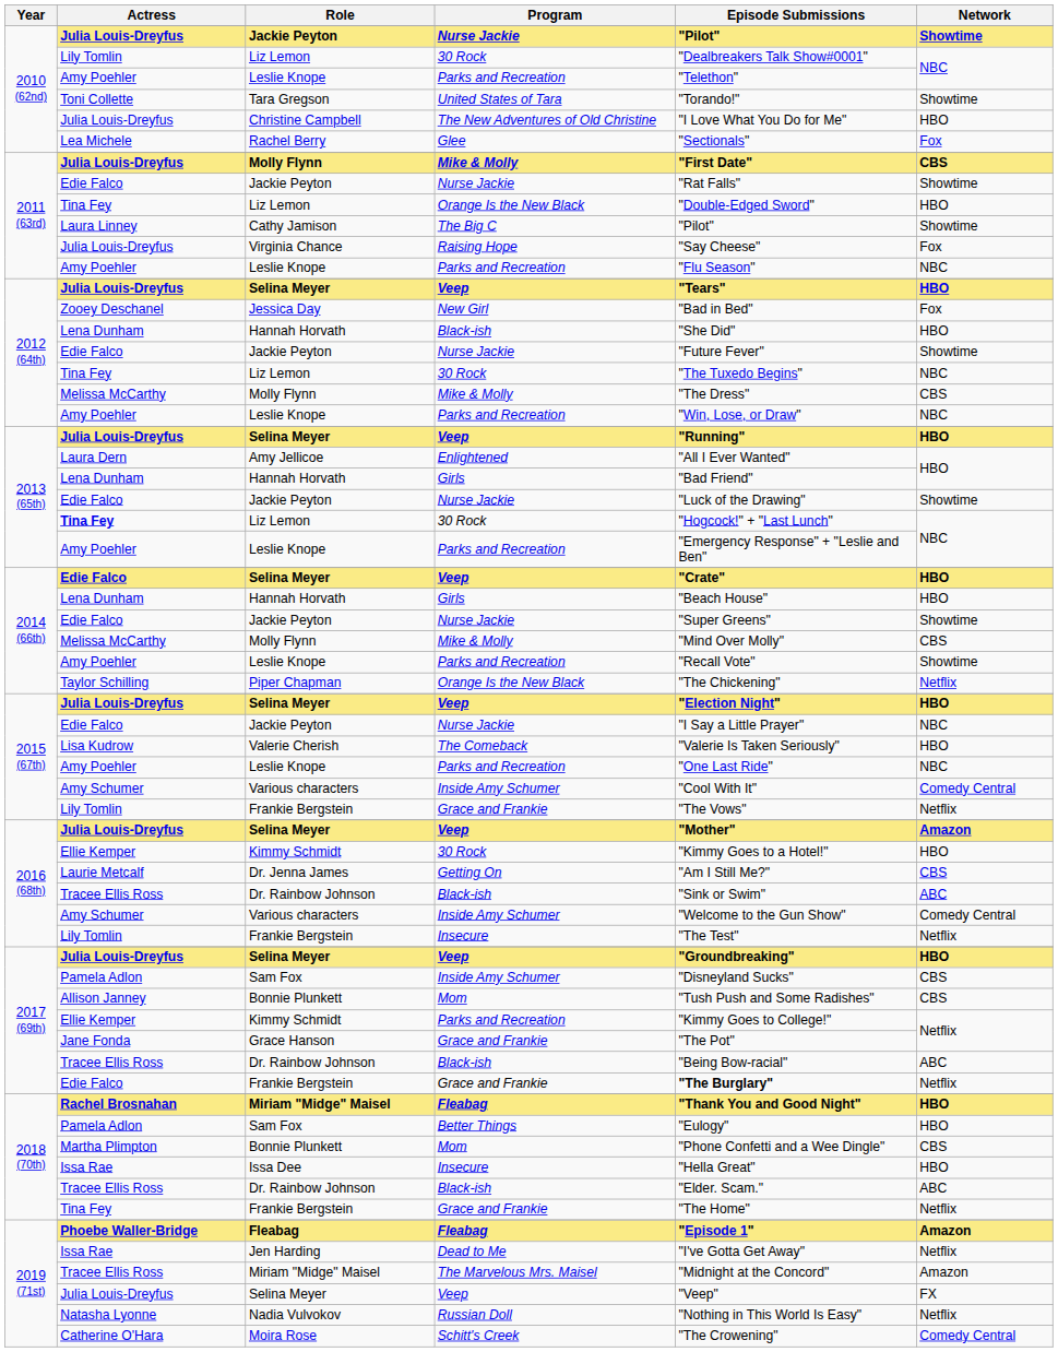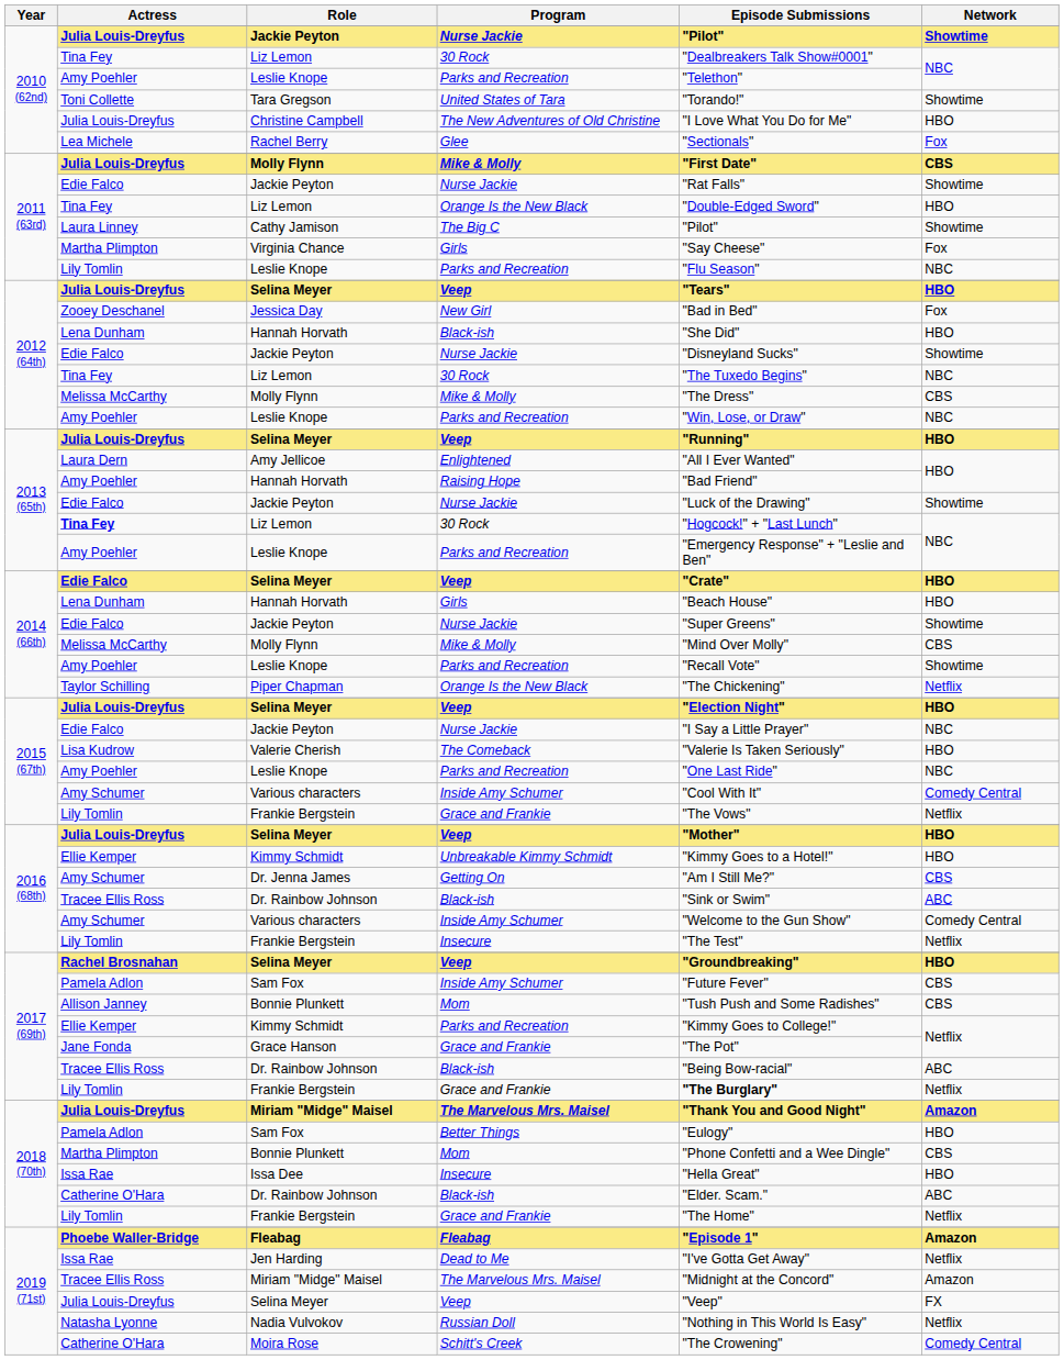 <table class="wikitable" style="width:100%; text-align: left;">
 <tr style="background:#bebebe;">
 <th style="width:5%;">Year</th>
 <th style="width:18%;">Actress</th>
 <th style="width:18%;">Role</th>
 <th style="width:23%;">Program</th>
 <th style="width:23%;">Episode Submissions</th>
 <th style="width:13%;">Network</th>
 </tr>
 <tr>
 <td rowspan=7 style="text-align:center"><a href='#'>2010</a><br><small><a href='#'>(62nd)</a></small><br></td>
 </tr>
 <tr style="background:#FAEB86">
 <td><strong><a href='#'>Julia Louis-Dreyfus</a></strong></td>
 <td><strong>Jackie Peyton</strong></td>
 <td><strong><em><a href='#'>Nurse Jackie</a></em></strong></td>
 <td><strong>"Pilot"</strong></td>
 <td><strong><a href='#'>Showtime</a></strong></td>
 </tr>
 <tr>
-<td><a href='#'>Lily Tomlin</a></td>
+<td><a href='#'>Tina Fey</a></td>
 <td><a href='#'>Liz Lemon</a></td>
 <td><em><a href='#'>30 Rock</a></em></td>
 <td>"<a href='#'>Dealbreakers Talk Show#0001</a>"</td>
 <td rowspan="2"><a href='#'>NBC</a></td>
 </tr>
 <tr>
 <td><a href='#'>Amy Poehler</a></td>
 <td><a href='#'>Leslie Knope</a></td>
 <td><em><a href='#'>Parks and Recreation</a></em></td>
 <td>"<a href='#'>Telethon</a>"</td>
 </tr>
 <tr>
 <td><a href='#'>Toni Collette</a></td>
 <td>Tara Gregson</td>
 <td><em><a href='#'>United States of Tara</a></em></td>
 <td>"Torando!"</td>
 <td>Showtime</td>
 </tr>
 <tr>
 <td><a href='#'>Julia Louis-Dreyfus</a></td>
 <td><a href='#'>Christine Campbell</a></td>
 <td><em><a href='#'>The New Adventures of Old Christine</a></em></td>
 <td>"I Love What You Do for Me"</td>
 <td>HBO</td>
 </tr>
 <tr>
 <td><a href='#'>Lea Michele</a></td>
 <td><a href='#'>Rachel Berry</a></td>
 <td><em><a href='#'>Glee</a></em></td>
 <td>"<a href='#'>Sectionals</a>"</td>
 <td><a href='#'>Fox</a></td>
 </tr>
 <tr>
 <td rowspan=7 style="text-align:center"><a href='#'>2011</a><br><small><a href='#'>(63rd)</a></small><br></td>
 </tr>
 <tr style="background:#FAEB86">
 <td><strong><a href='#'>Julia Louis-Dreyfus</a></strong></td>
 <td><strong>Molly Flynn</strong></td>
 <td><strong><em><a href='#'>Mike & Molly</a></em></strong></td>
 <td><strong>"First Date"</strong></td>
 <td><strong>CBS</strong></td>
 </tr>
 <tr>
 <td><a href='#'>Edie Falco</a></td>
 <td>Jackie Peyton</td>
 <td><em><a href='#'>Nurse Jackie</a></em></td>
 <td>"Rat Falls"</td>
 <td>Showtime</td>
 </tr>
 <tr>
 <td><a href='#'>Tina Fey</a></td>
 <td>Liz Lemon</td>
 <td><em><a href='#'>Orange Is the New Black</a></em></td>
 <td>"<a href='#'>Double-Edged Sword</a>"</td>
 <td>HBO</td>
 </tr>
 <tr>
 <td><a href='#'>Laura Linney</a></td>
 <td>Cathy Jamison</td>
 <td><em><a href='#'>The Big C</a></em></td>
 <td>"Pilot"</td>
 <td>Showtime</td>
 </tr>
 <tr>
-<td><a href='#'>Julia Louis-Dreyfus</a></td>
+<td><a href='#'>Martha Plimpton</a></td>
 <td>Virginia Chance</td>
-<td><em><a href='#'>Raising Hope</a></em></td>
+<td><em><a href='#'>Girls</a></em></td>
 <td>"Say Cheese"</td>
 <td>Fox</td>
 </tr>
 <tr>
-<td><a href='#'>Amy Poehler</a></td>
+<td><a href='#'>Lily Tomlin</a></td>
 <td>Leslie Knope</td>
 <td><em><a href='#'>Parks and Recreation</a></em></td>
 <td>"<a href='#'>Flu Season</a>"</td>
 <td>NBC</td>
 </tr>
 <tr>
 <td rowspan=8 style="text-align:center"><a href='#'>2012</a><br><small><a href='#'>(64th)</a></small><br></td>
 </tr>
 <tr style="background:#FAEB86">
 <td><strong><a href='#'>Julia Louis-Dreyfus</a></strong></td>
 <td><strong>Selina Meyer</strong></td>
 <td><strong><em><a href='#'>Veep</a></em></strong></td>
 <td><strong>"Tears"</strong></td>
 <td><strong><a href='#'>HBO</a></strong></td>
 </tr>
 <tr>
 <td><a href='#'>Zooey Deschanel</a></td>
 <td><a href='#'>Jessica Day</a></td>
 <td><em><a href='#'>New Girl</a></em></td>
 <td>"Bad in Bed"</td>
 <td>Fox</td>
 </tr>
 <tr>
 <td><a href='#'>Lena Dunham</a></td>
 <td>Hannah Horvath</td>
 <td><em><a href='#'>Black-ish</a></em></td>
 <td>"She Did"</td>
 <td>HBO</td>
 </tr>
 <tr>
 <td><a href='#'>Edie Falco</a></td>
 <td>Jackie Peyton</td>
 <td><em><a href='#'>Nurse Jackie</a></em></td>
-<td>"Future Fever"</td>
+<td>"Disneyland Sucks"</td>
 <td>Showtime</td>
 </tr>
 <tr>
 <td><a href='#'>Tina Fey</a></td>
 <td>Liz Lemon</td>
 <td><em><a href='#'>30 Rock</a></em></td>
 <td>"<a href='#'>The Tuxedo Begins</a>"</td>
 <td>NBC</td>
 </tr>
 <tr>
 <td><a href='#'>Melissa McCarthy</a></td>
 <td>Molly Flynn</td>
 <td><em><a href='#'>Mike & Molly</a></em></td>
 <td>"The Dress"</td>
 <td>CBS</td>
 </tr>
 <tr>
 <td><a href='#'>Amy Poehler</a></td>
 <td>Leslie Knope</td>
 <td><em><a href='#'>Parks and Recreation</a></em></td>
 <td>"<a href='#'>Win, Lose, or Draw</a>"</td>
 <td>NBC</td>
 </tr>
 <tr>
 <td rowspan=7 style="text-align:center"><a href='#'>2013</a><br><small><a href='#'>(65th)</a></small><br></td>
 </tr>
 <tr style="background:#FAEB86">
 <td><strong><a href='#'>Julia Louis-Dreyfus</a></strong></td>
 <td><strong>Selina Meyer</strong></td>
 <td><strong><em><a href='#'>Veep</a></em></strong></td>
 <td><strong>"Running"</strong></td>
 <td><strong>HBO</strong></td>
 </tr>
 <tr>
 <td><a href='#'>Laura Dern</a></td>
 <td>Amy Jellicoe</td>
 <td><em><a href='#'>Enlightened</a></em></td>
 <td>"All I Ever Wanted"</td>
 <td rowspan=2>HBO</td>
 </tr>
 <tr>
-<td><a href='#'>Lena Dunham</a></td>
+<td><a href='#'>Amy Poehler</a></td>
 <td>Hannah Horvath</td>
-<td><em><a href='#'>Girls</a></em></td>
+<td><em><a href='#'>Raising Hope</a></em></td>
 <td>"Bad Friend"</td>
 </tr>
 <tr>
 <td><a href='#'>Edie Falco</a></td>
 <td>Jackie Peyton</td>
 <td><em><a href='#'>Nurse Jackie</a></em></td>
 <td>"Luck of the Drawing"</td>
 <td>Showtime</td>
 </tr>
 <tr>
 <td><strong><a href='#'>Tina Fey</a></strong></td>
 <td>Liz Lemon</td>
 <td><em>30 Rock</em></td>
 <td>"<a href='#'>Hogcock!</a>" + "<a href='#'>Last Lunch</a>"</td>
 <td rowspan=2>NBC</td>
 </tr>
 <tr>
 <td><a href='#'>Amy Poehler</a></td>
 <td>Leslie Knope</td>
 <td><em><a href='#'>Parks and Recreation</a></em></td>
 <td>"Emergency Response" + "Leslie and Ben"</td>
 </tr>
 <tr>
 <td rowspan=7 style="text-align:center"><a href='#'>2014</a><br><small><a href='#'>(66th)</a></small><br></td>
 </tr>
 <tr style="background:#FAEB86">
 <td><strong><a href='#'>Edie Falco</a></strong></td>
 <td><strong>Selina Meyer</strong></td>
 <td><strong><em><a href='#'>Veep</a></em></strong></td>
 <td><strong>"Crate"</strong></td>
 <td><strong>HBO</strong></td>
 </tr>
 <tr>
 <td><a href='#'>Lena Dunham</a></td>
 <td>Hannah Horvath</td>
 <td><em><a href='#'>Girls</a></em></td>
 <td>"Beach House"</td>
 <td>HBO</td>
 </tr>
 <tr>
 <td><a href='#'>Edie Falco</a></td>
 <td>Jackie Peyton</td>
 <td><em><a href='#'>Nurse Jackie</a></em></td>
 <td>"Super Greens"</td>
 <td>Showtime</td>
 </tr>
 <tr>
 <td><a href='#'>Melissa McCarthy</a></td>
 <td>Molly Flynn</td>
 <td><em><a href='#'>Mike & Molly</a></em></td>
 <td>"Mind Over Molly"</td>
 <td>CBS</td>
 </tr>
 <tr>
 <td><a href='#'>Amy Poehler</a></td>
 <td>Leslie Knope</td>
 <td><em><a href='#'>Parks and Recreation</a></em></td>
 <td>"Recall Vote"</td>
 <td>Showtime</td>
 </tr>
 <tr>
 <td><a href='#'>Taylor Schilling</a></td>
 <td><a href='#'>Piper Chapman</a></td>
 <td><em><a href='#'>Orange Is the New Black</a></em></td>
 <td>"The Chickening"</td>
 <td><a href='#'>Netflix</a></td>
 </tr>
 <tr>
 <td rowspan=7 style="text-align:center"><a href='#'>2015</a><br><small><a href='#'>(67th)</a></small><br></td>
 </tr>
 <tr style="background:#FAEB86">
 <td><strong><a href='#'>Julia Louis-Dreyfus</a></strong></td>
 <td><strong>Selina Meyer</strong></td>
 <td><strong><em><a href='#'>Veep</a></em></strong></td>
 <td><strong>"<a href='#'>Election Night</a>"</strong></td>
 <td><strong>HBO</strong></td>
 </tr>
 <tr>
 <td><a href='#'>Edie Falco</a></td>
 <td>Jackie Peyton</td>
 <td><em><a href='#'>Nurse Jackie</a></em></td>
 <td>"I Say a Little Prayer"</td>
 <td>NBC</td>
 </tr>
 <tr>
 <td><a href='#'>Lisa Kudrow</a></td>
 <td>Valerie Cherish</td>
 <td><em><a href='#'>The Comeback</a></em></td>
 <td>"Valerie Is Taken Seriously"</td>
 <td>HBO</td>
 </tr>
 <tr>
 <td><a href='#'>Amy Poehler</a></td>
 <td>Leslie Knope</td>
 <td><em><a href='#'>Parks and Recreation</a></em></td>
 <td>"<a href='#'>One Last Ride</a>"</td>
 <td>NBC</td>
 </tr>
 <tr>
 <td><a href='#'>Amy Schumer</a></td>
 <td>Various characters</td>
 <td><em><a href='#'>Inside Amy Schumer</a></em></td>
 <td>"Cool With It"</td>
 <td><a href='#'>Comedy Central</a></td>
 </tr>
 <tr>
 <td><a href='#'>Lily Tomlin</a></td>
 <td>Frankie Bergstein</td>
 <td><em><a href='#'>Grace and Frankie</a></em></td>
 <td>"The Vows"</td>
 <td>Netflix</td>
 </tr>
 <tr>
 <td rowspan=7 style="text-align:center"><a href='#'>2016</a><br><small><a href='#'>(68th)</a></small><br></td>
 </tr>
 <tr style="background:#FAEB86" colspan="5" |>
 <td><strong><a href='#'>Julia Louis-Dreyfus</a></strong></td>
 <td><strong>Selina Meyer</strong></td>
 <td><strong><em><a href='#'>Veep</a></em></strong></td>
 <td><strong>"Mother"</strong></td>
-<td><strong><a href='#'>Amazon</a></strong></td>
+<td><strong>HBO</strong></td>
 </tr>
 <tr>
 <td><a href='#'>Ellie Kemper</a></td>
 <td><a href='#'>Kimmy Schmidt</a></td>
-<td><em><a href='#'>30 Rock</a></em></td>
+<td><em><a href='#'>Unbreakable Kimmy Schmidt</a></em></td>
 <td>"Kimmy Goes to a Hotel!"</td>
 <td>HBO</td>
 </tr>
 <tr>
-<td><a href='#'>Laurie Metcalf</a></td>
+<td><a href='#'>Amy Schumer</a></td>
 <td>Dr. Jenna James</td>
 <td><em><a href='#'>Getting On</a></em></td>
 <td>"Am I Still Me?"</td>
 <td><a href='#'>CBS</a></td>
 </tr>
 <tr>
 <td><a href='#'>Tracee Ellis Ross</a></td>
 <td>Dr. Rainbow Johnson</td>
 <td><em><a href='#'>Black-ish</a></em></td>
 <td>"Sink or Swim"</td>
 <td><a href='#'>ABC</a></td>
 </tr>
 <tr>
 <td><a href='#'>Amy Schumer</a></td>
 <td>Various characters</td>
 <td><em><a href='#'>Inside Amy Schumer</a></em></td>
 <td>"Welcome to the Gun Show"</td>
 <td>Comedy Central</td>
 </tr>
 <tr>
 <td><a href='#'>Lily Tomlin</a></td>
 <td>Frankie Bergstein</td>
 <td><em><a href='#'>Insecure</a></em></td>
 <td>"The Test"</td>
 <td>Netflix</td>
 </tr>
 <tr>
 <td rowspan=8 style="text-align:center"><a href='#'>2017</a><br><small><a href='#'>(69th)</a></small><br></td>
 </tr>
 <tr style="background:#FAEB86" colspan="5" |>
-<td><strong><a href='#'>Julia Louis-Dreyfus</a></strong></td>
+<td><strong><a href='#'>Rachel Brosnahan</a></strong></td>
 <td><strong>Selina Meyer</strong></td>
 <td><strong><em><a href='#'>Veep</a></em></strong></td>
 <td><strong>"Groundbreaking"</strong></td>
 <td><strong>HBO</strong></td>
 </tr>
 <tr>
 <td><a href='#'>Pamela Adlon</a></td>
 <td>Sam Fox</td>
 <td><em><a href='#'>Inside Amy Schumer</a></em></td>
-<td>"Disneyland Sucks"</td>
+<td>"Future Fever"</td>
 <td>CBS</td>
 </tr>
 <tr>
 <td><a href='#'>Allison Janney</a></td>
 <td>Bonnie Plunkett</td>
 <td><em><a href='#'>Mom</a></em></td>
 <td>"Tush Push and Some Radishes"</td>
 <td>CBS</td>
 </tr>
 <tr>
 <td><a href='#'>Ellie Kemper</a></td>
 <td>Kimmy Schmidt</td>
 <td><em><a href='#'>Parks and Recreation</a></em></td>
 <td>"Kimmy Goes to College!"</td>
 <td rowspan="2">Netflix</td>
 </tr>
 <tr>
 <td><a href='#'>Jane Fonda</a></td>
 <td>Grace Hanson</td>
 <td><em><a href='#'>Grace and Frankie</a></em></td>
 <td>"The Pot"</td>
 </tr>
 <tr>
 <td><a href='#'>Tracee Ellis Ross</a></td>
 <td>Dr. Rainbow Johnson</td>
 <td><em><a href='#'>Black-ish</a></em></td>
 <td>"Being Bow-racial"</td>
 <td>ABC</td>
 </tr>
 <tr>
-<td><a href='#'>Edie Falco</a></td>
+<td><a href='#'>Lily Tomlin</a></td>
 <td>Frankie Bergstein</td>
 <td><em>Grace and Frankie</em></td>
 <td><strong>"The Burglary"</strong></td>
 <td>Netflix</td>
 </tr>
 <tr>
 <td rowspan=7 style="text-align:center"><a href='#'>2018</a><br><small><a href='#'>(70th)</a></small><br></td>
 </tr>
 <tr style="background:#FAEB86">
-<td><strong><a href='#'>Rachel Brosnahan</a></strong></td>
+<td><strong><a href='#'>Julia Louis-Dreyfus</a></strong></td>
 <td><strong>Miriam "Midge" Maisel</strong></td>
-<td><strong><em><a href='#'>Fleabag</a></em></strong></td>
+<td><strong><em><a href='#'>The Marvelous Mrs. Maisel</a></em></strong></td>
 <td><strong>"Thank You and Good Night"</strong></td>
-<td><strong>HBO</strong></td>
+<td><strong><a href='#'>Amazon</a></strong></td>
 </tr>
 <tr>
 <td><a href='#'>Pamela Adlon</a></td>
 <td>Sam Fox</td>
 <td><em><a href='#'>Better Things</a></em></td>
 <td>"Eulogy"</td>
 <td>HBO</td>
 </tr>
 <tr>
 <td><a href='#'>Martha Plimpton</a></td>
 <td>Bonnie Plunkett</td>
 <td><em><a href='#'>Mom</a></em></td>
 <td>"Phone Confetti and a Wee Dingle"</td>
 <td>CBS</td>
 </tr>
 <tr>
 <td><a href='#'>Issa Rae</a></td>
 <td>Issa Dee</td>
 <td><em><a href='#'>Insecure</a></em></td>
 <td>"Hella Great"</td>
 <td>HBO</td>
 </tr>
 <tr>
-<td><a href='#'>Tracee Ellis Ross</a></td>
+<td><a href='#'>Catherine O'Hara</a></td>
 <td>Dr. Rainbow Johnson</td>
 <td><em><a href='#'>Black-ish</a></em></td>
 <td>"Elder. Scam."</td>
 <td>ABC</td>
 </tr>
 <tr>
-<td><a href='#'>Tina Fey</a></td>
+<td><a href='#'>Lily Tomlin</a></td>
 <td>Frankie Bergstein</td>
 <td><em><a href='#'>Grace and Frankie</a></em></td>
 <td>"The Home"</td>
 <td>Netflix</td>
 </tr>
 <tr>
 <td rowspan=7 style="text-align:center"><a href='#'>2019</a><br><small><a href='#'>(71st)</a></small><br></td>
 </tr>
 <tr style="background:#FAEB86">
 <td><strong><a href='#'>Phoebe Waller-Bridge</a></strong></td>
 <td><strong>Fleabag</strong></td>
 <td><strong><em><a href='#'>Fleabag</a></em></strong></td>
 <td><strong>"<a href='#'>Episode 1</a>"</strong></td>
 <td><strong>Amazon</strong></td>
 </tr>
 <tr>
 <td><a href='#'>Issa Rae</a></td>
 <td>Jen Harding</td>
 <td><em><a href='#'>Dead to Me</a></em></td>
 <td>"I've Gotta Get Away"</td>
 <td>Netflix</td>
 </tr>
 <tr>
 <td><a href='#'>Tracee Ellis Ross</a></td>
 <td>Miriam "Midge" Maisel</td>
 <td><em><a href='#'>The Marvelous Mrs. Maisel</a></em></td>
 <td>"Midnight at the Concord"</td>
 <td>Amazon</td>
 </tr>
 <tr>
 <td><a href='#'>Julia Louis-Dreyfus</a></td>
 <td>Selina Meyer</td>
 <td><em><a href='#'>Veep</a></em></td>
 <td>"Veep"</td>
 <td>FX</td>
 </tr>
 <tr>
 <td><a href='#'>Natasha Lyonne</a></td>
 <td>Nadia Vulvokov</td>
 <td><em><a href='#'>Russian Doll</a></em></td>
 <td>"Nothing in This World Is Easy"</td>
 <td>Netflix</td>
 </tr>
 <tr>
 <td><a href='#'>Catherine O'Hara</a></td>
 <td><a href='#'>Moira Rose</a></td>
 <td><em><a href='#'>Schitt's Creek</a></em></td>
 <td>"The Crowening"</td>
 <td><a href='#'>Comedy Central</a></td>
 </tr>
 </table>
